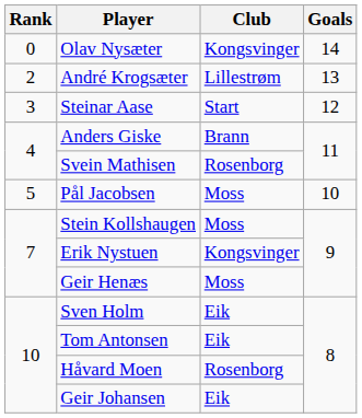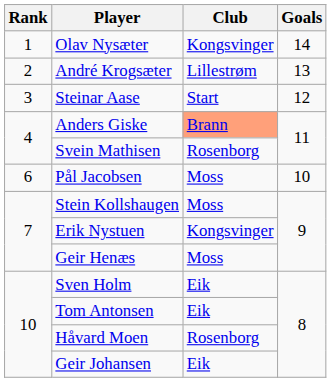 <table class="wikitable" style="text-align:center">
 <tr>
 <th>Rank</th>
 <th>Player</th>
 <th>Club</th>
 <th>Goals</th>
 </tr>
 <tr>
-<td rowspan="1">0</td>
+<td rowspan="1">1</td>
 <td align="left"> <a href='#'>Olav Nysæter</a></td>
 <td align="left"><a href='#'>Kongsvinger</a></td>
 <td rowspan="1">14</td>
 </tr>
 <tr>
 <td rowspan="1">2</td>
 <td align="left"> <a href='#'>André Krogsæter</a></td>
 <td align="left"><a href='#'>Lillestrøm</a></td>
 <td rowspan="1">13</td>
 </tr>
 <tr>
 <td rowspan="1">3</td>
 <td align="left"> <a href='#'>Steinar Aase</a></td>
 <td align="left"><a href='#'>Start</a></td>
 <td rowspan="1">12</td>
 </tr>
 <tr>
 <td rowspan="2">4</td>
 <td align="left"> <a href='#'>Anders Giske</a></td>
-<td align="left"><a href='#'>Brann</a></td>
+<td align="left" style="background: lightsalmon;"><a href='#'>Brann</a></td>
 <td rowspan="2">11</td>
 </tr>
 <tr>
 <td align="left"> <a href='#'>Svein Mathisen</a></td>
 <td align="left"><a href='#'>Rosenborg</a></td>
 </tr>
 <tr>
-<td rowspan="1">5</td>
+<td rowspan="1">6</td>
 <td align="left"> <a href='#'>Pål Jacobsen</a></td>
 <td align="left"><a href='#'>Moss</a></td>
 <td rowspan="1">10</td>
 </tr>
 <tr>
 <td rowspan="3">7</td>
 <td align="left"> <a href='#'>Stein Kollshaugen</a></td>
 <td align="left"><a href='#'>Moss</a></td>
 <td rowspan="3">9</td>
 </tr>
 <tr>
 <td align="left"> <a href='#'>Erik Nystuen</a></td>
 <td align="left"><a href='#'>Kongsvinger</a></td>
 </tr>
 <tr>
 <td align="left"> <a href='#'>Geir Henæs</a></td>
 <td align="left"><a href='#'>Moss</a></td>
 </tr>
 <tr>
 <td rowspan="4">10</td>
 <td align="left"> <a href='#'>Sven Holm</a></td>
 <td align="left"><a href='#'>Eik</a></td>
 <td rowspan="4">8</td>
 </tr>
 <tr>
 <td align="left"> <a href='#'>Tom Antonsen</a></td>
 <td align="left"><a href='#'>Eik</a></td>
 </tr>
 <tr>
 <td align="left"> <a href='#'>Håvard Moen</a></td>
 <td align="left"><a href='#'>Rosenborg</a></td>
 </tr>
 <tr>
 <td align="left"> <a href='#'>Geir Johansen</a></td>
 <td align="left"><a href='#'>Eik</a></td>
 </tr>
 </table>
